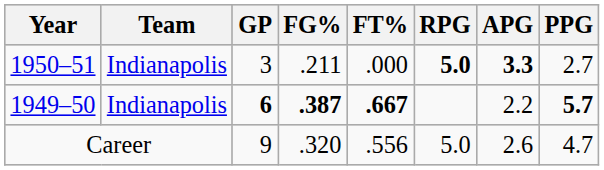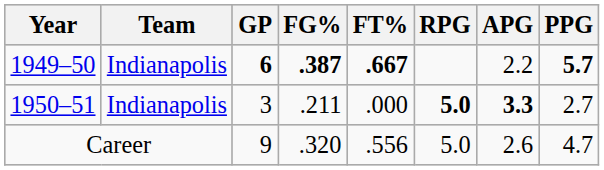 <table class="wikitable sortable" style="font-size:95%; text-align:right;">
 <tr>
 <th>Year</th>
 <th>Team</th>
 <th>GP</th>
 <th>FG%</th>
 <th>FT%</th>
 <th>RPG</th>
 <th>APG</th>
 <th>PPG</th>
 </tr>
 <tr>
+<td style="text-align:left;"><a href='#'>1949–50</a></td>
+<td style="text-align:left;"><a href='#'>Indianapolis</a></td>
+<td><strong>6</strong></td>
+<td><strong>.387</strong></td>
+<td><strong>.667</strong></td>
+<td></td>
+<td>2.2</td>
+<td><strong>5.7</strong></td>
+</tr>
+<tr>
 <td style="text-align:left;"><a href='#'>1950–51</a></td>
 <td style="text-align:left;"><a href='#'>Indianapolis</a></td>
 <td>3</td>
 <td>.211</td>
 <td>.000</td>
 <td><strong>5.0</strong></td>
 <td><strong>3.3</strong></td>
 <td>2.7</td>
-</tr>
-<tr>
-<td style="text-align:left;"><a href='#'>1949–50</a></td>
-<td style="text-align:left;"><a href='#'>Indianapolis</a></td>
-<td><strong>6</strong></td>
-<td><strong>.387</strong></td>
-<td><strong>.667</strong></td>
-<td></td>
-<td>2.2</td>
-<td><strong>5.7</strong></td>
 </tr>
 <tr>
 <td colspan="2" style="text-align:center;">Career</td>
 <td>9</td>
 <td>.320</td>
 <td>.556</td>
 <td>5.0</td>
 <td>2.6</td>
 <td>4.7</td>
 </tr>
 </table>
